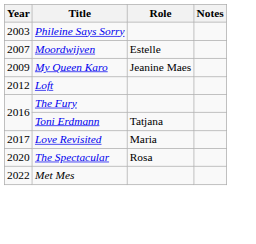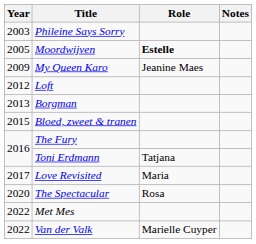 <table class="wikitable sortable">
 <tr>
 <th>Year</th>
 <th>Title</th>
 <th>Role</th>
 <th class="unsortable">Notes</th>
 </tr>
 <tr>
 <td>2003</td>
 <td><em><a href='#'>Phileine Says Sorry</a></em></td>
 <td></td>
 <td></td>
 </tr>
 <tr>
-<td>2007</td>
+<td>2005</td>
 <td><em><a href='#'>Moordwijven</a></em></td>
-<td>Estelle</td>
+<td><strong>Estelle</strong></td>
 <td></td>
 </tr>
 <tr>
 <td>2009</td>
 <td><em><a href='#'>My Queen Karo</a></em></td>
 <td>Jeanine Maes</td>
 <td></td>
 </tr>
 <tr>
 <td>2012</td>
 <td><em><a href='#'>Loft</a></em></td>
+<td></td>
+<td></td>
+</tr>
+<tr>
+<td>2013</td>
+<td><em><a href='#'>Borgman</a></em></td>
+<td></td>
+<td></td>
+</tr>
+<tr>
+<td>2015</td>
+<td><em><a href='#'>Bloed, zweet & tranen</a></em></td>
 <td></td>
 <td></td>
 </tr>
 <tr>
 <td rowspan=2>2016</td>
 <td><em><a href='#'>The Fury</a></em></td>
 <td></td>
 <td></td>
 </tr>
 <tr>
 <td><em><a href='#'>Toni Erdmann</a></em></td>
 <td>Tatjana</td>
 <td></td>
 </tr>
 <tr>
 <td>2017</td>
 <td><em><a href='#'>Love Revisited</a></em></td>
 <td>Maria</td>
 <td></td>
 </tr>
 <tr>
 <td>2020</td>
 <td><em><a href='#'>The Spectacular</a></em></td>
 <td>Rosa</td>
 <td></td>
 </tr>
 <tr>
 <td>2022</td>
 <td><em>Met Mes</em></td>
 <td></td>
 <td></td>
 </tr>
+<tr>
+<td>2022</td>
+<td><em><a href='#'>Van der Valk</a></em></td>
+<td>Marielle Cuyper</td>
+<td></td>
+</tr>
 </table>
